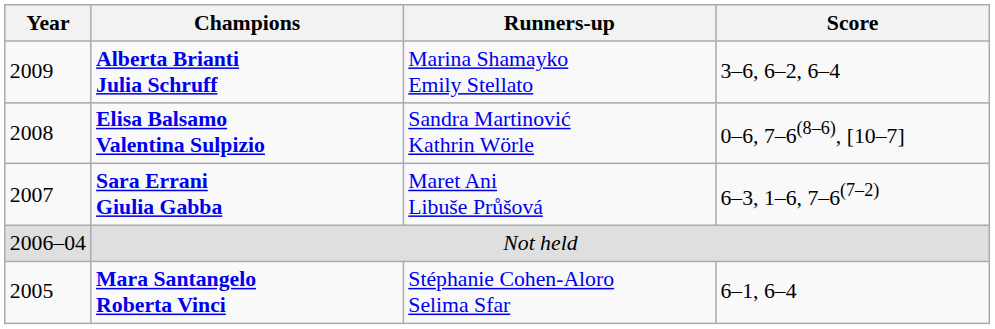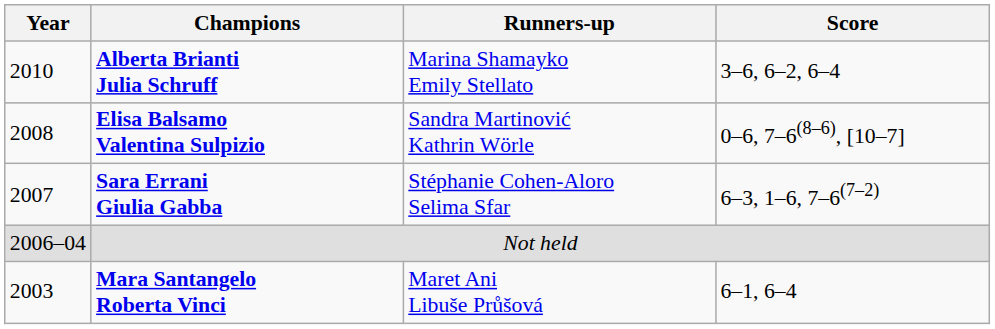 <table class="wikitable" style="font-size:90%">
 <tr>
 <th>Year</th>
 <th width="200">Champions</th>
 <th width="200">Runners-up</th>
 <th width="175">Score</th>
 </tr>
 <tr>
-<td>2009</td>
+<td>2010</td>
 <td> <strong><a href='#'>Alberta Brianti</a></strong> <br>  <strong><a href='#'>Julia Schruff</a></strong></td>
 <td> <a href='#'>Marina Shamayko</a> <br>  <a href='#'>Emily Stellato</a></td>
 <td>3–6, 6–2, 6–4</td>
 </tr>
 <tr>
 <td>2008</td>
 <td> <strong><a href='#'>Elisa Balsamo</a></strong> <br>  <strong><a href='#'>Valentina Sulpizio</a></strong></td>
 <td> <a href='#'>Sandra Martinović</a> <br>  <a href='#'>Kathrin Wörle</a></td>
 <td>0–6, 7–6<sup>(8–6)</sup>, [10–7]</td>
 </tr>
 <tr>
 <td>2007</td>
 <td> <strong><a href='#'>Sara Errani</a></strong> <br>  <strong><a href='#'>Giulia Gabba</a></strong></td>
-<td> <a href='#'>Maret Ani</a> <br>  <a href='#'>Libuše Průšová</a></td>
+<td> <a href='#'>Stéphanie Cohen-Aloro</a> <br>  <a href='#'>Selima Sfar</a></td>
 <td>6–3, 1–6, 7–6<sup>(7–2)</sup></td>
 </tr>
 <tr>
 <td style="background:#dfdfdf">2006–04</td>
 <td colspan=3 align=center style="background:#dfdfdf"><em>Not held</em></td>
 </tr>
 <tr>
-<td>2005</td>
+<td>2003</td>
 <td> <strong><a href='#'>Mara Santangelo</a></strong> <br>  <strong><a href='#'>Roberta Vinci</a></strong></td>
-<td> <a href='#'>Stéphanie Cohen-Aloro</a> <br>  <a href='#'>Selima Sfar</a></td>
+<td> <a href='#'>Maret Ani</a> <br>  <a href='#'>Libuše Průšová</a></td>
 <td>6–1, 6–4</td>
 </tr>
 </table>
